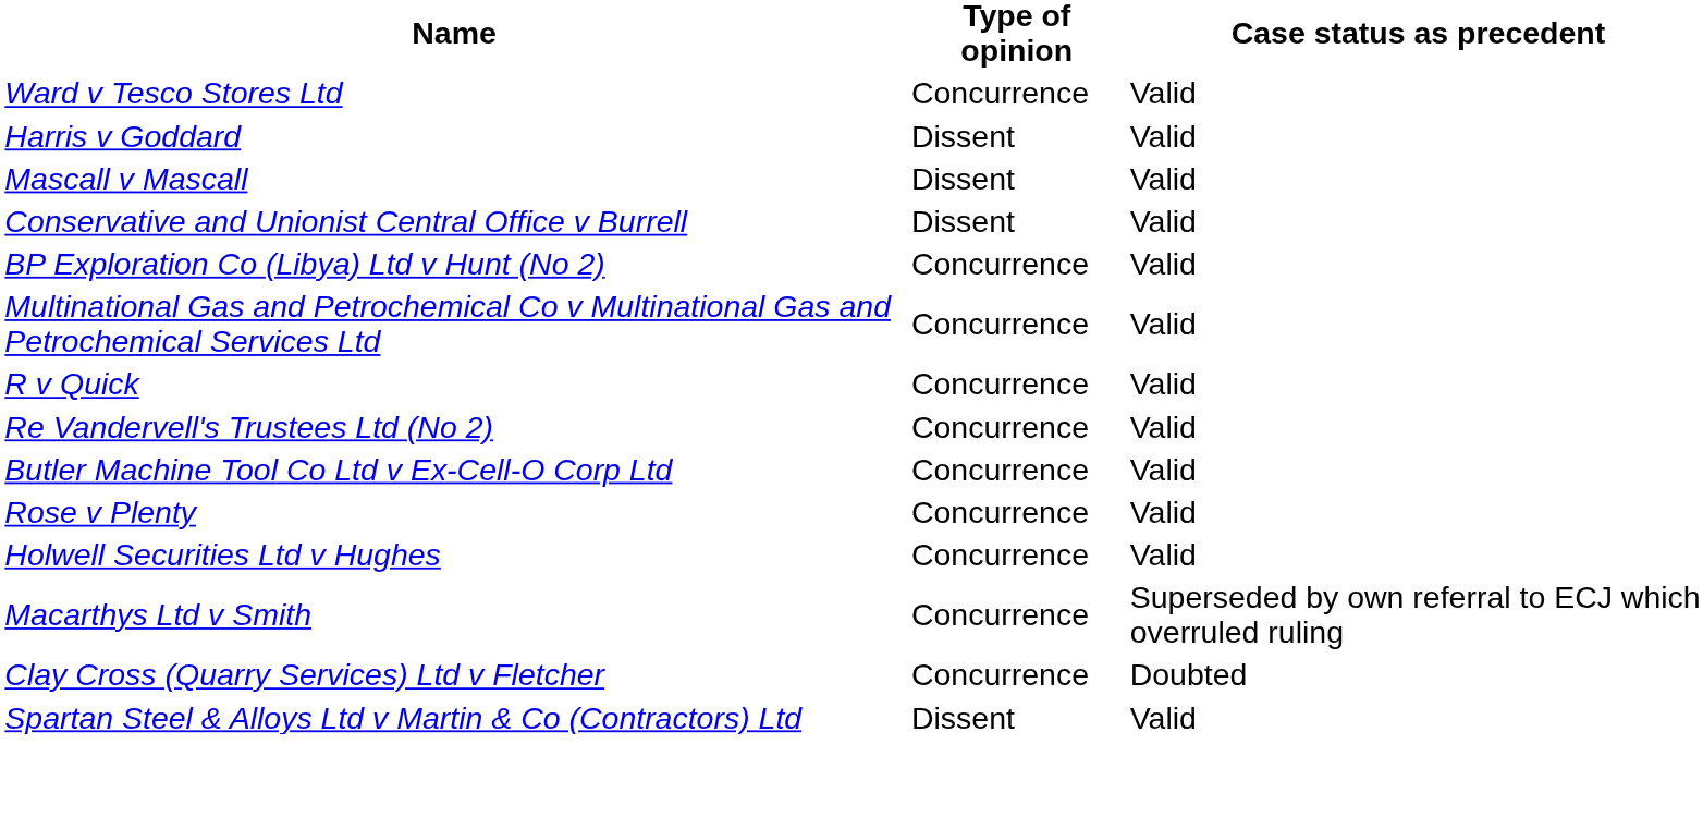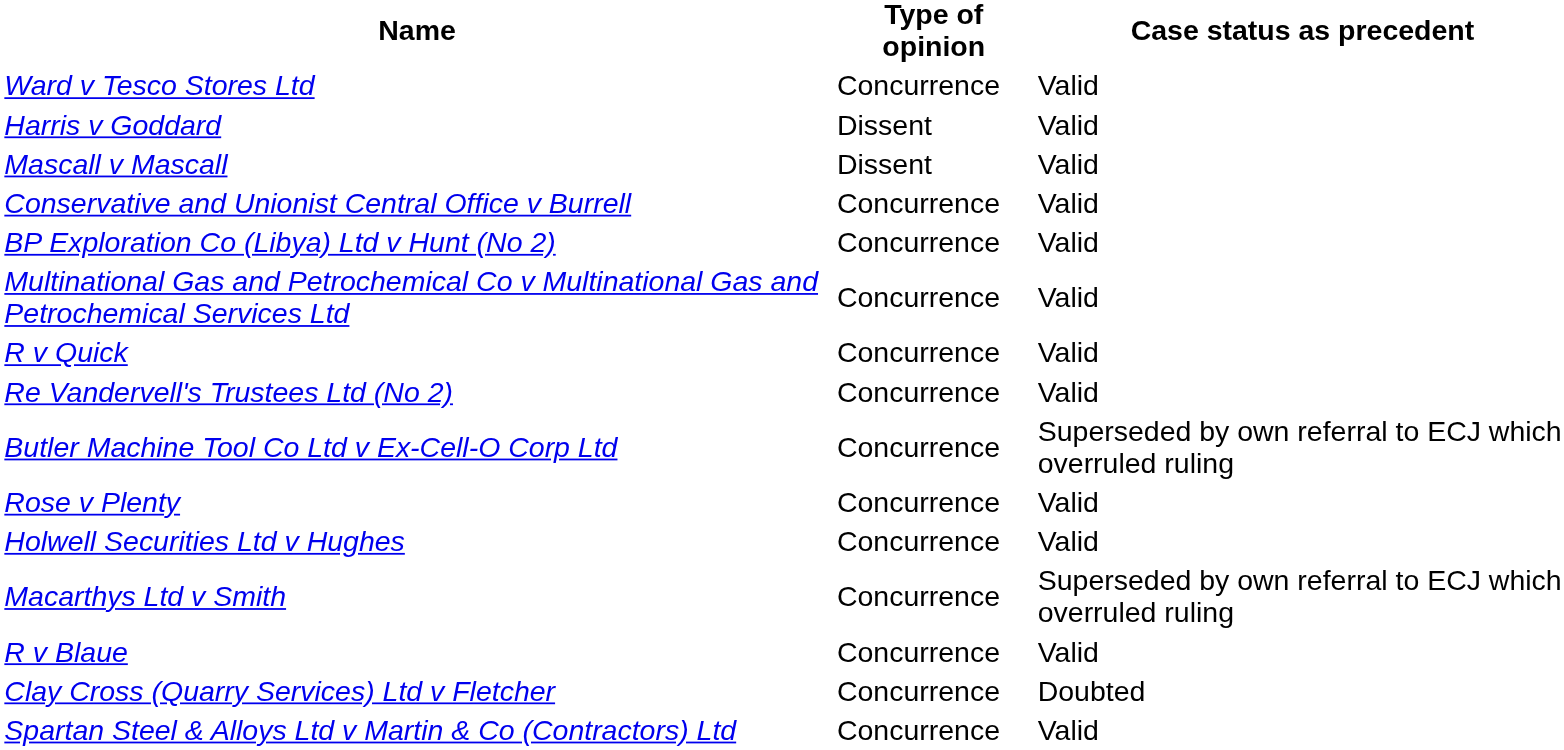 <table>
 <tr>
 <th>Name</th>
 <th>Type of opinion</th>
 <th>Case status as precedent</th>
 </tr>
 <tr>
 <td><em><a href='#'>Ward v Tesco Stores Ltd</a></em></td>
 <td>Concurrence</td>
 <td>Valid</td>
 </tr>
 <tr>
 <td><em><a href='#'>Harris v Goddard</a></em></td>
 <td>Dissent</td>
 <td>Valid</td>
 </tr>
 <tr>
 <td><em><a href='#'>Mascall v Mascall</a></em></td>
 <td>Dissent</td>
 <td>Valid</td>
 </tr>
 <tr>
 <td><em><a href='#'>Conservative and Unionist Central Office v Burrell</a></em></td>
-<td>Dissent</td>
+<td>Concurrence</td>
 <td>Valid</td>
 </tr>
 <tr>
 <td><em><a href='#'>BP Exploration Co (Libya) Ltd v Hunt (No 2)</a></em></td>
 <td>Concurrence</td>
 <td>Valid</td>
 </tr>
 <tr>
 <td><em><a href='#'>Multinational Gas and Petrochemical Co v Multinational Gas and Petrochemical Services Ltd</a></em></td>
 <td>Concurrence</td>
 <td>Valid</td>
 </tr>
 <tr>
 <td><em><a href='#'>R v Quick</a></em></td>
 <td>Concurrence</td>
 <td>Valid</td>
 </tr>
 <tr>
 <td><em><a href='#'>Re Vandervell's Trustees Ltd (No 2)</a></em></td>
 <td>Concurrence</td>
 <td>Valid</td>
 </tr>
 <tr>
 <td><em><a href='#'>Butler Machine Tool Co Ltd v Ex-Cell-O Corp Ltd</a></em></td>
 <td>Concurrence</td>
-<td>Valid</td>
+<td>Superseded by own referral to ECJ which overruled ruling</td>
 </tr>
 <tr>
 <td><em><a href='#'>Rose v Plenty</a></em></td>
 <td>Concurrence</td>
 <td>Valid</td>
 </tr>
 <tr>
 <td><em><a href='#'>Holwell Securities Ltd v Hughes</a></em></td>
 <td>Concurrence</td>
 <td>Valid</td>
 </tr>
 <tr>
 <td><em><a href='#'>Macarthys Ltd v Smith</a></em></td>
 <td>Concurrence</td>
 <td>Superseded by own referral to ECJ which overruled ruling</td>
 </tr>
 <tr>
+<td><em><a href='#'>R v Blaue</a></em></td>
+<td>Concurrence</td>
+<td>Valid</td>
+</tr>
+<tr>
 <td><em><a href='#'>Clay Cross (Quarry Services) Ltd v Fletcher</a></em></td>
 <td>Concurrence</td>
 <td>Doubted</td>
 </tr>
 <tr>
 <td><em><a href='#'>Spartan Steel & Alloys Ltd v Martin & Co (Contractors) Ltd</a></em></td>
-<td>Dissent</td>
+<td>Concurrence</td>
 <td>Valid</td>
 </tr>
 </table>
